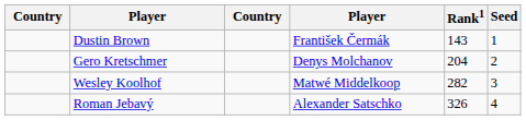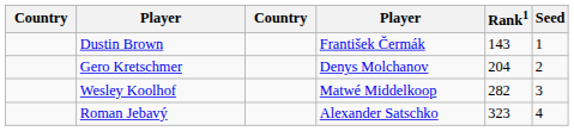 <table class="sortable wikitable">
 <tr>
 <th width="70">Country</th>
 <th width="175">Player</th>
 <th width="70">Country</th>
 <th width="175">Player</th>
 <th>Rank<sup>1</sup></th>
 <th>Seed</th>
 </tr>
 <tr>
 <td></td>
 <td><a href='#'>Dustin Brown</a></td>
 <td></td>
 <td><a href='#'>František Čermák</a></td>
 <td>143</td>
 <td>1</td>
 </tr>
 <tr>
 <td></td>
 <td><a href='#'>Gero Kretschmer</a></td>
 <td></td>
 <td><a href='#'>Denys Molchanov</a></td>
 <td>204</td>
 <td>2</td>
 </tr>
 <tr>
 <td></td>
 <td><a href='#'>Wesley Koolhof</a></td>
 <td></td>
 <td><a href='#'>Matwé Middelkoop</a></td>
 <td>282</td>
 <td>3</td>
 </tr>
 <tr>
 <td></td>
 <td><a href='#'>Roman Jebavý</a></td>
 <td></td>
 <td><a href='#'>Alexander Satschko</a></td>
-<td>326</td>
+<td>323</td>
 <td>4</td>
 </tr>
 </table>
